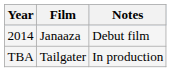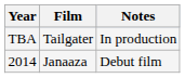 <table class="wikitable sortable" style="background:#f5f5f5;">
 <tr style="background:#B0C4DE;">
 <th>Year</th>
 <th>Film</th>
 <th>Notes</th>
 </tr>
 <tr>
+<td>TBA</td>
+<td>Tailgater </td>
+<td>In production</td>
+</tr>
+<tr>
 <td>2014</td>
 <td>Janaaza</td>
 <td>Debut film</td>
 </tr>
-<tr>
-<td>TBA</td>
-<td>Tailgater </td>
-<td>In production</td>
-</tr>
 </table>
